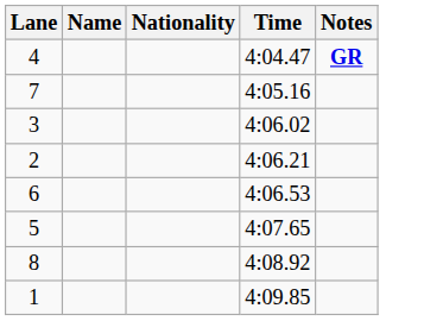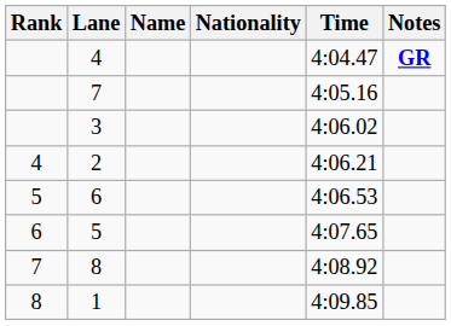 <table class="wikitable sortable" style="text-align:center">
 <tr>
+<th>Rank</th>
 <th>Lane</th>
 <th>Name</th>
 <th>Nationality</th>
 <th>Time</th>
 <th>Notes</th>
 </tr>
 <tr>
+<td></td>
 <td>4</td>
 <td align=left></td>
 <td align=left></td>
 <td>4:04.47</td>
 <td><strong><a href='#'>GR</a></strong></td>
 </tr>
 <tr>
+<td></td>
 <td>7</td>
 <td align=left></td>
 <td align=left></td>
 <td>4:05.16</td>
 <td></td>
 </tr>
 <tr>
+<td></td>
 <td>3</td>
 <td align=left></td>
 <td align=left></td>
 <td>4:06.02</td>
 <td></td>
 </tr>
 <tr>
+<td>4</td>
 <td>2</td>
 <td align=left></td>
 <td align=left></td>
 <td>4:06.21</td>
 <td></td>
 </tr>
 <tr>
+<td>5</td>
 <td>6</td>
 <td align=left></td>
 <td align=left></td>
 <td>4:06.53</td>
 <td></td>
 </tr>
 <tr>
+<td>6</td>
 <td>5</td>
 <td align=left></td>
 <td align=left></td>
 <td>4:07.65</td>
 <td></td>
 </tr>
 <tr>
+<td>7</td>
 <td>8</td>
 <td align=left></td>
 <td align=left></td>
 <td>4:08.92</td>
 <td></td>
 </tr>
 <tr>
+<td>8</td>
 <td>1</td>
 <td align=left></td>
 <td align=left></td>
 <td>4:09.85</td>
 <td></td>
 </tr>
 </table>
